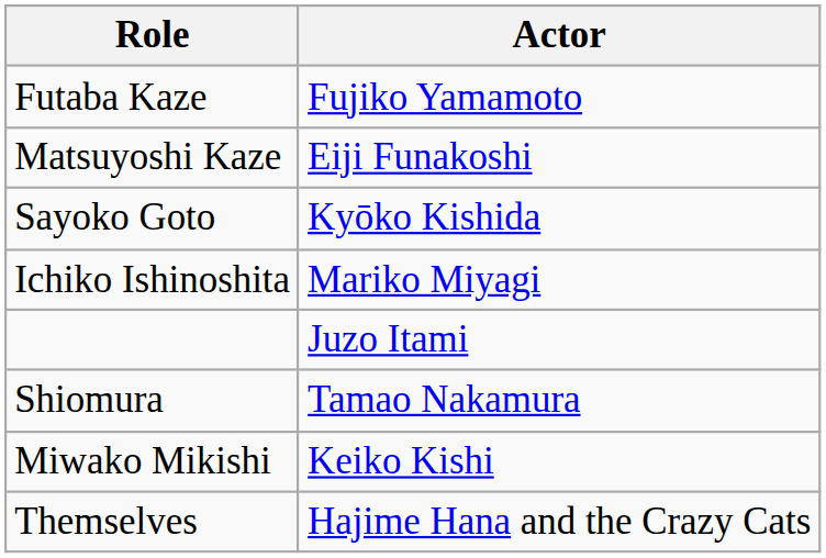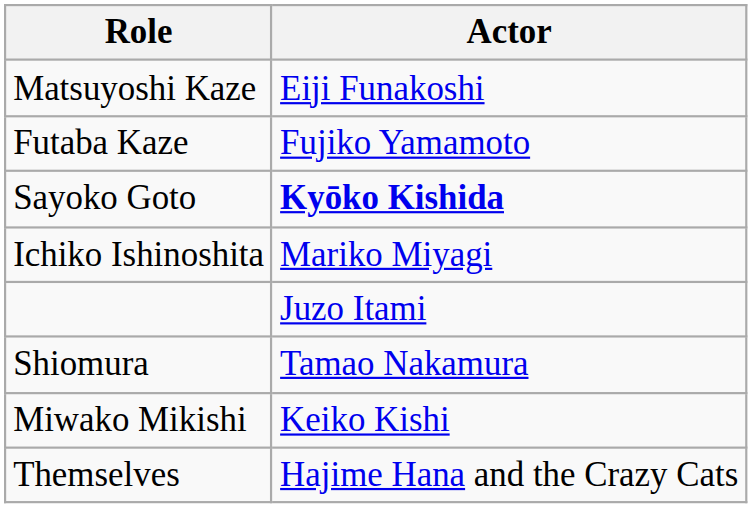 <table class=wikitable>
 <tr>
 <th>Role</th>
 <th>Actor</th>
 </tr>
 <tr>
+<td>Matsuyoshi Kaze</td>
+<td><a href='#'>Eiji Funakoshi</a></td>
+</tr>
+<tr>
 <td>Futaba Kaze</td>
 <td><a href='#'>Fujiko Yamamoto</a></td>
 </tr>
 <tr>
-<td>Matsuyoshi Kaze</td>
-<td><a href='#'>Eiji Funakoshi</a></td>
-</tr>
-<tr>
 <td>Sayoko Goto</td>
-<td><a href='#'>Kyōko Kishida</a></td>
+<td><strong><a href='#'>Kyōko Kishida</a></strong></td>
 </tr>
 <tr>
 <td>Ichiko Ishinoshita</td>
 <td><a href='#'>Mariko Miyagi</a></td>
 </tr>
 <tr>
 <td></td>
 <td><a href='#'>Juzo Itami</a></td>
 </tr>
 <tr>
 <td>Shiomura</td>
 <td><a href='#'>Tamao Nakamura</a></td>
 </tr>
 <tr>
 <td>Miwako Mikishi</td>
 <td><a href='#'>Keiko Kishi</a></td>
 </tr>
 <tr>
 <td>Themselves</td>
 <td><a href='#'>Hajime Hana</a> and the Crazy Cats</td>
 </tr>
 </table>
